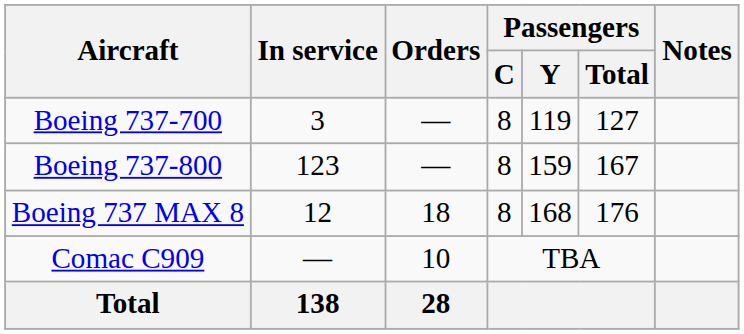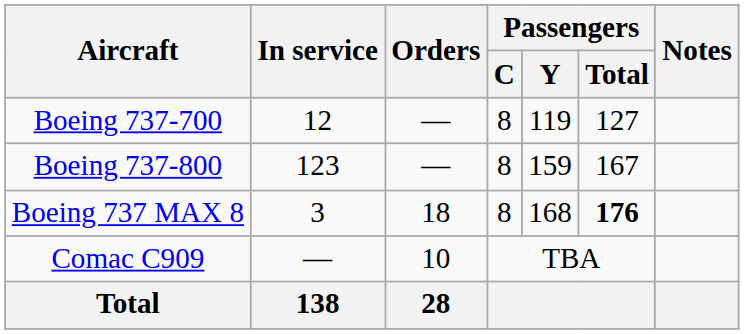 <table class="wikitable" style="margin:1em auto; border-collapse:collapse;font-size: 100%;text-align:center">
 <tr>
 <th rowspan="2">Aircraft</th>
 <th rowspan="2">In service</th>
 <th rowspan="2">Orders</th>
 <th colspan="3">Passengers</th>
 <th rowspan="2">Notes</th>
 </tr>
 <tr>
 <th><abbr>C</abbr></th>
 <th><abbr>Y</abbr></th>
 <th>Total</th>
 </tr>
 <tr>
 <td><a href='#'>Boeing 737-700</a></td>
-<td>3</td>
+<td>12</td>
 <td>—</td>
 <td>8</td>
 <td>119</td>
 <td>127</td>
 <td></td>
 </tr>
 <tr>
 <td><a href='#'>Boeing 737-800</a></td>
 <td>123</td>
 <td>—</td>
 <td>8</td>
 <td>159</td>
 <td>167</td>
 <td></td>
 </tr>
 <tr>
 <td><a href='#'>Boeing 737 MAX 8</a></td>
-<td>12</td>
+<td>3</td>
 <td>18</td>
 <td>8</td>
 <td>168</td>
-<td>176</td>
+<td><strong>176</strong></td>
 <td></td>
 </tr>
 <tr>
 <td><a href='#'>Comac C909</a></td>
 <td>—</td>
 <td>10</td>
 <td colspan="3"><abbr>TBA</abbr></td>
 <td></td>
 </tr>
 <tr>
 <th>Total</th>
 <th>138</th>
 <th>28</th>
 <th colspan=3></th>
 <th></th>
 </tr>
 </table>
